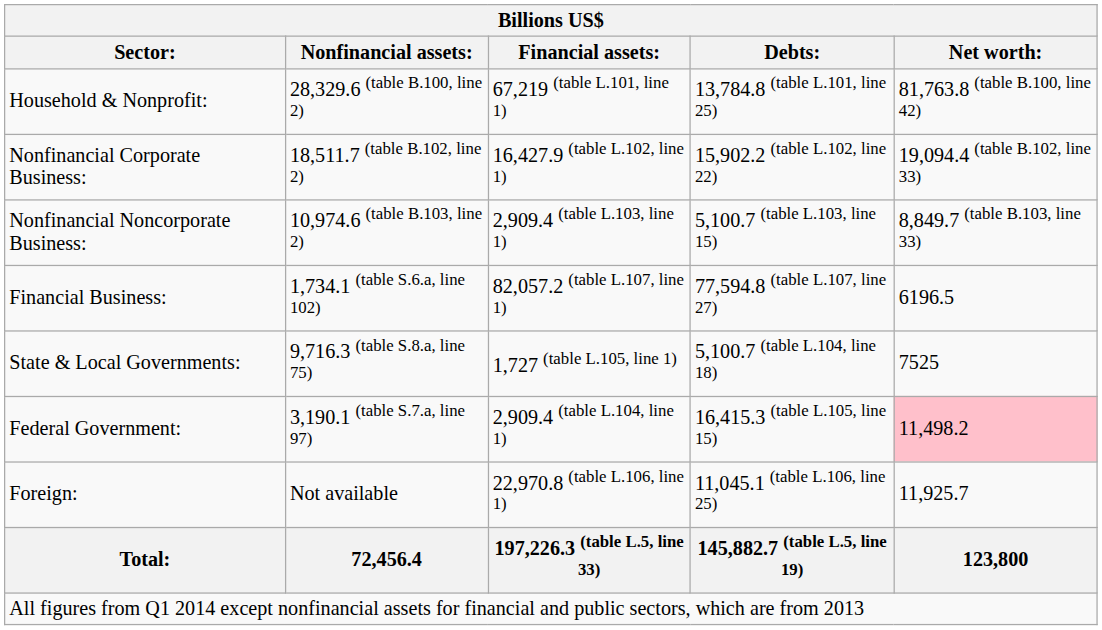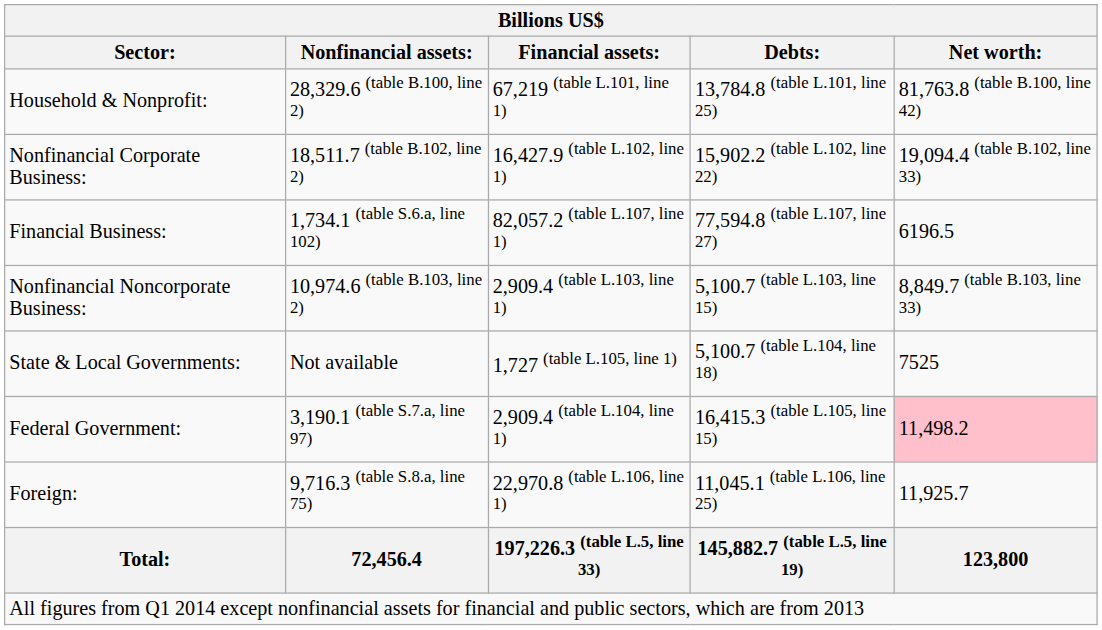 <table class="wikitable" style="text-left;">
 <tr>
 <th colspan=5>Billions US$</th>
 </tr>
 <tr>
 <th>Sector:</th>
 <th>Nonfinancial assets:</th>
 <th>Financial assets:</th>
 <th>Debts:</th>
 <th>Net worth:</th>
 </tr>
 <tr>
 <td>Household & Nonprofit:</td>
 <td>28,329.6 <sup>(table B.100, line 2)</sup></td>
 <td>67,219 <sup>(table L.101, line 1)</sup></td>
 <td>13,784.8 <sup>(table L.101, line 25)</sup></td>
 <td>81,763.8 <sup>(table B.100, line 42)</sup></td>
 </tr>
 <tr>
 <td>Nonfinancial Corporate Business:</td>
 <td>18,511.7 <sup>(table B.102, line 2) </sup></td>
 <td>16,427.9 <sup>(table L.102, line 1)</sup></td>
 <td>15,902.2 <sup>(table L.102, line 22)</sup></td>
 <td>19,094.4 <sup>(table B.102, line 33)</sup></td>
 </tr>
 <tr>
+<td>Financial Business:</td>
+<td>1,734.1 <sup>(table S.6.a, line 102)</sup></td>
+<td>82,057.2 <sup>(table L.107, line 1)</sup></td>
+<td>77,594.8 <sup>(table L.107, line 27)</sup></td>
+<td>6196.5</td>
+</tr>
+<tr>
 <td>Nonfinancial Noncorporate Business:</td>
 <td>10,974.6 <sup>(table B.103, line 2)</sup></td>
 <td>2,909.4 <sup>(table L.103, line 1)</sup></td>
 <td>5,100.7 <sup>(table L.103, line 15)</sup></td>
 <td>8,849.7 <sup>(table B.103, line 33)</sup></td>
 </tr>
 <tr>
-<td>Financial Business:</td>
-<td>1,734.1 <sup>(table S.6.a, line 102)</sup></td>
-<td>82,057.2 <sup>(table L.107, line 1)</sup></td>
-<td>77,594.8 <sup>(table L.107, line 27)</sup></td>
-<td>6196.5</td>
-</tr>
-<tr>
 <td>State & Local Governments:</td>
-<td>9,716.3 <sup>(table S.8.a, line 75)</sup></td>
+<td>Not available</td>
 <td>1,727 <sup>(table L.105, line 1)</sup></td>
 <td>5,100.7 <sup>(table L.104, line 18)</sup></td>
 <td>7525</td>
 </tr>
 <tr>
 <td>Federal Government:</td>
 <td>3,190.1 <sup>(table S.7.a, line 97)</sup></td>
 <td>2,909.4 <sup>(table L.104, line 1)</sup></td>
 <td>16,415.3 <sup>(table L.105, line 15)</sup></td>
 <td style="background: pink;">11,498.2</td>
 </tr>
 <tr>
 <td>Foreign:</td>
-<td>Not available</td>
+<td>9,716.3 <sup>(table S.8.a, line 75)</sup></td>
 <td>22,970.8 <sup>(table L.106, line 1)</sup></td>
 <td>11,045.1 <sup>(table L.106, line 25)</sup></td>
 <td>11,925.7</td>
 </tr>
 <tr>
 <th>Total:</th>
 <th>72,456.4</th>
 <th>197,226.3 <sup>(table L.5, line 33)</sup></th>
 <th>145,882.7 <sup>(table L.5, line 19)</sup></th>
 <th>123,800</th>
 </tr>
 <tr>
 <td colspan = 5>All figures from Q1 2014 except nonfinancial assets for financial and public sectors, which are from 2013</td>
 </tr>
 </table>
